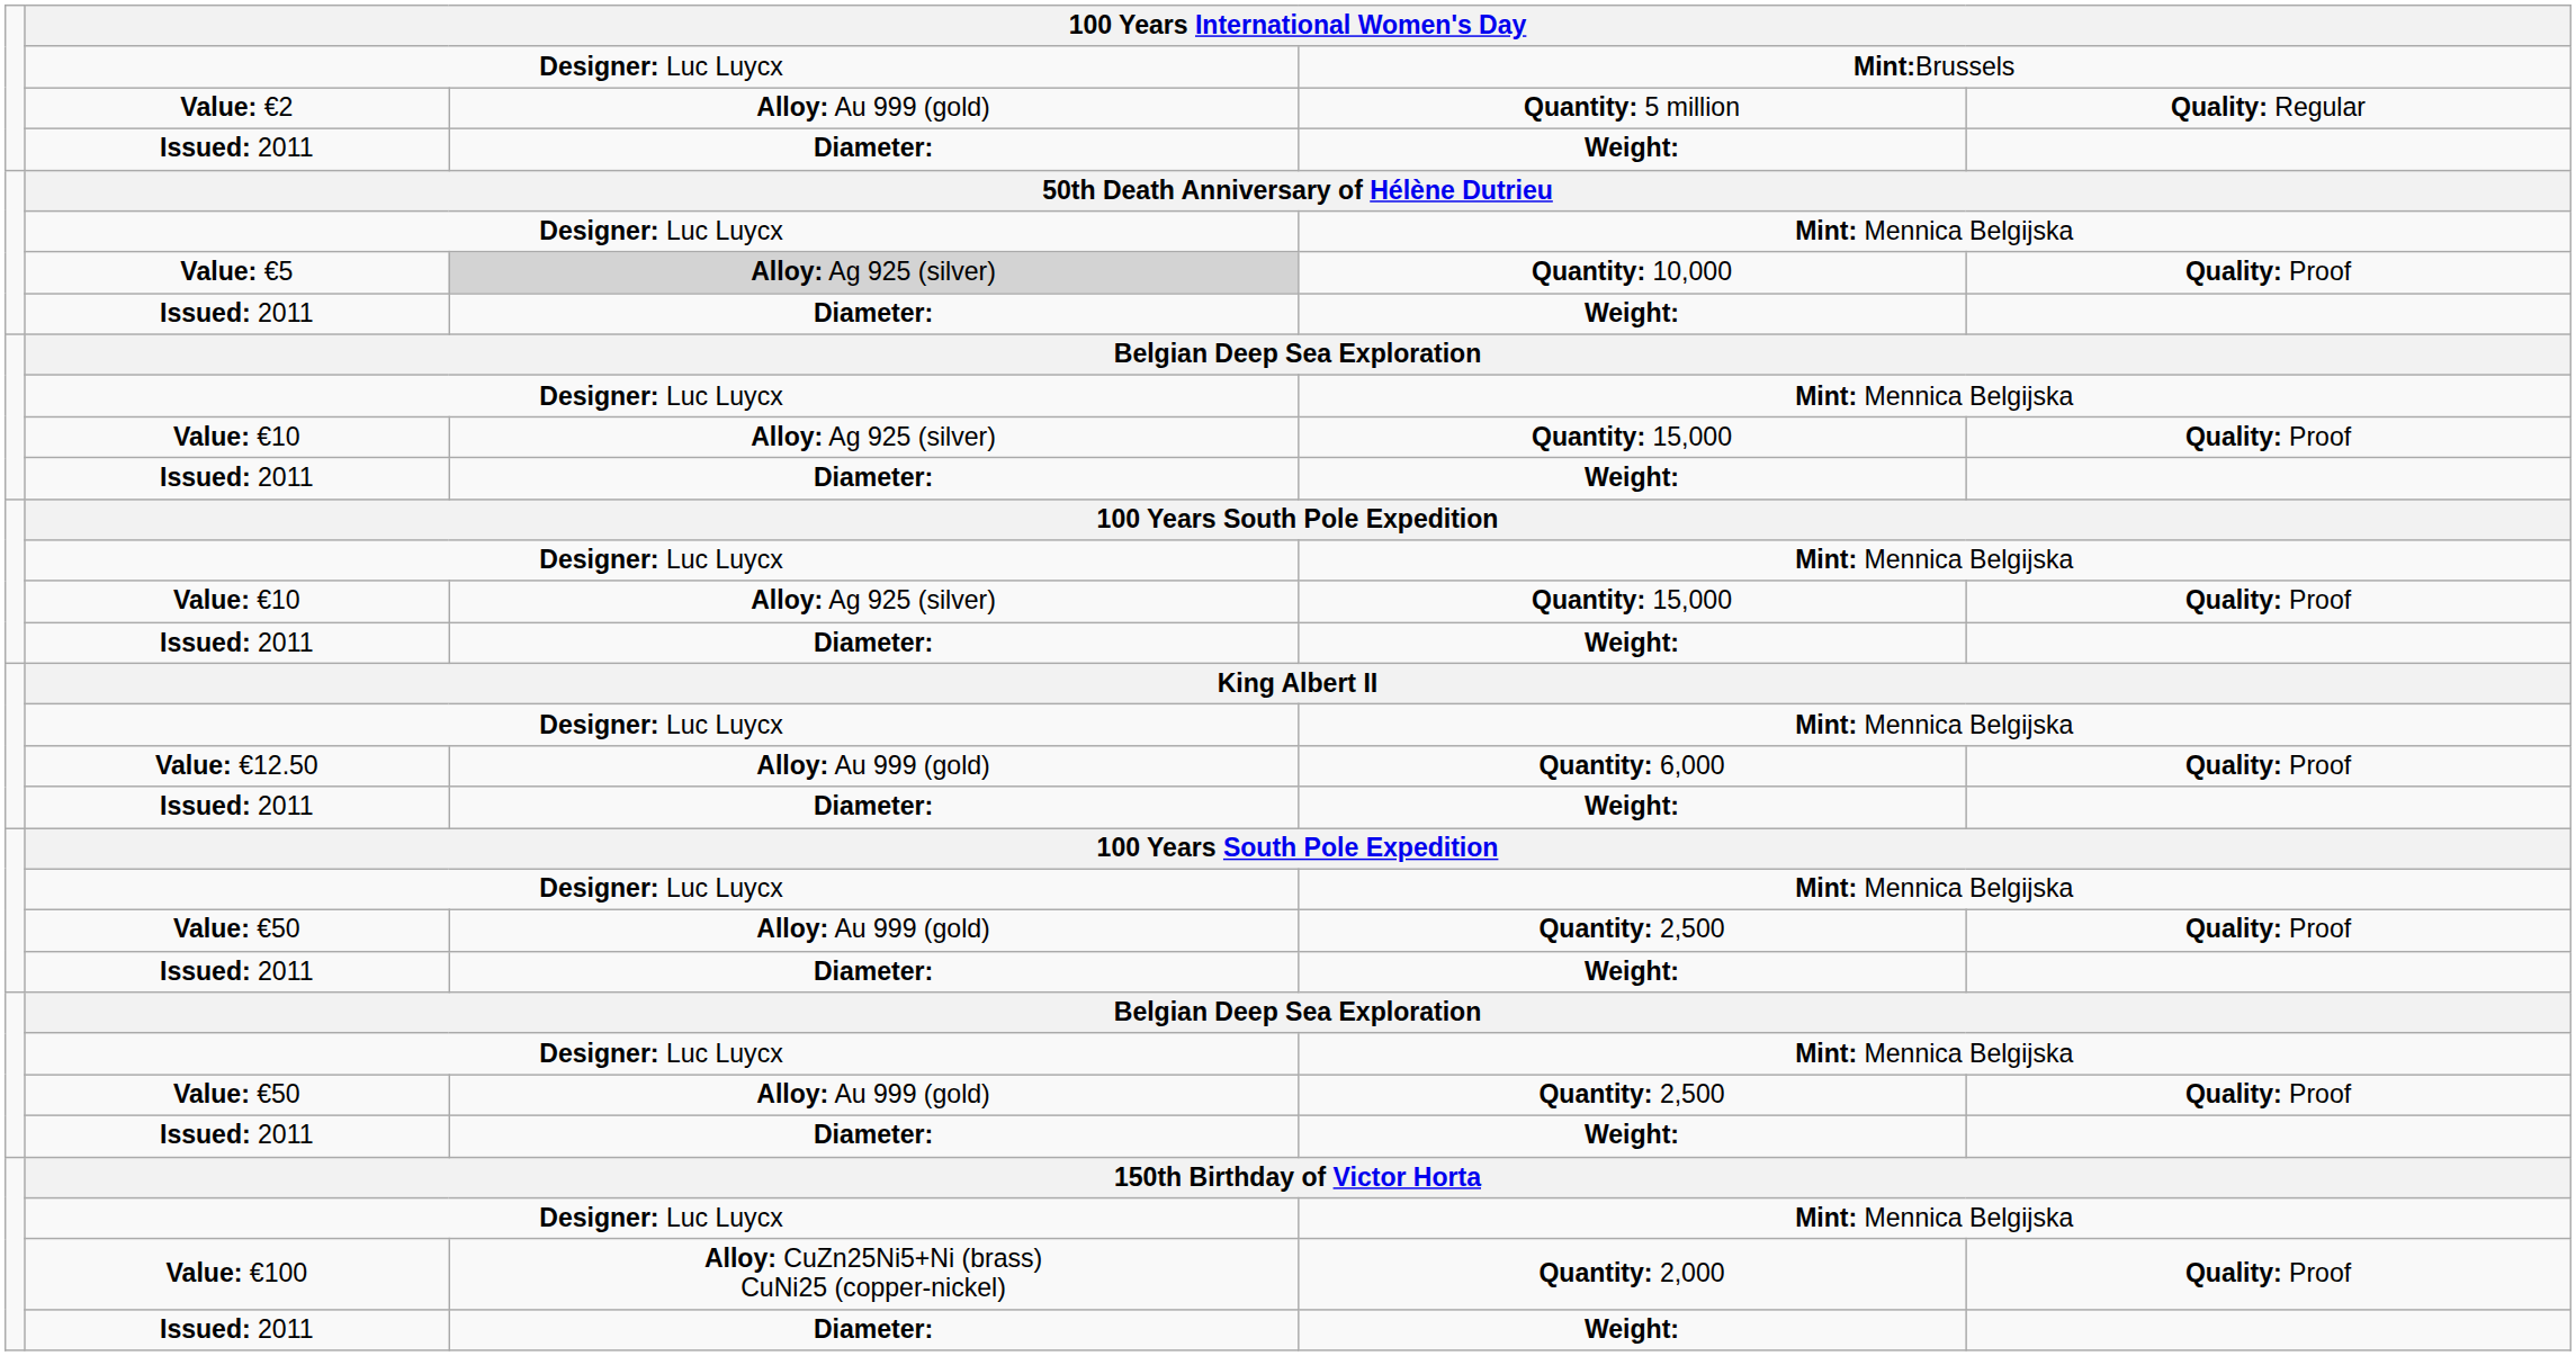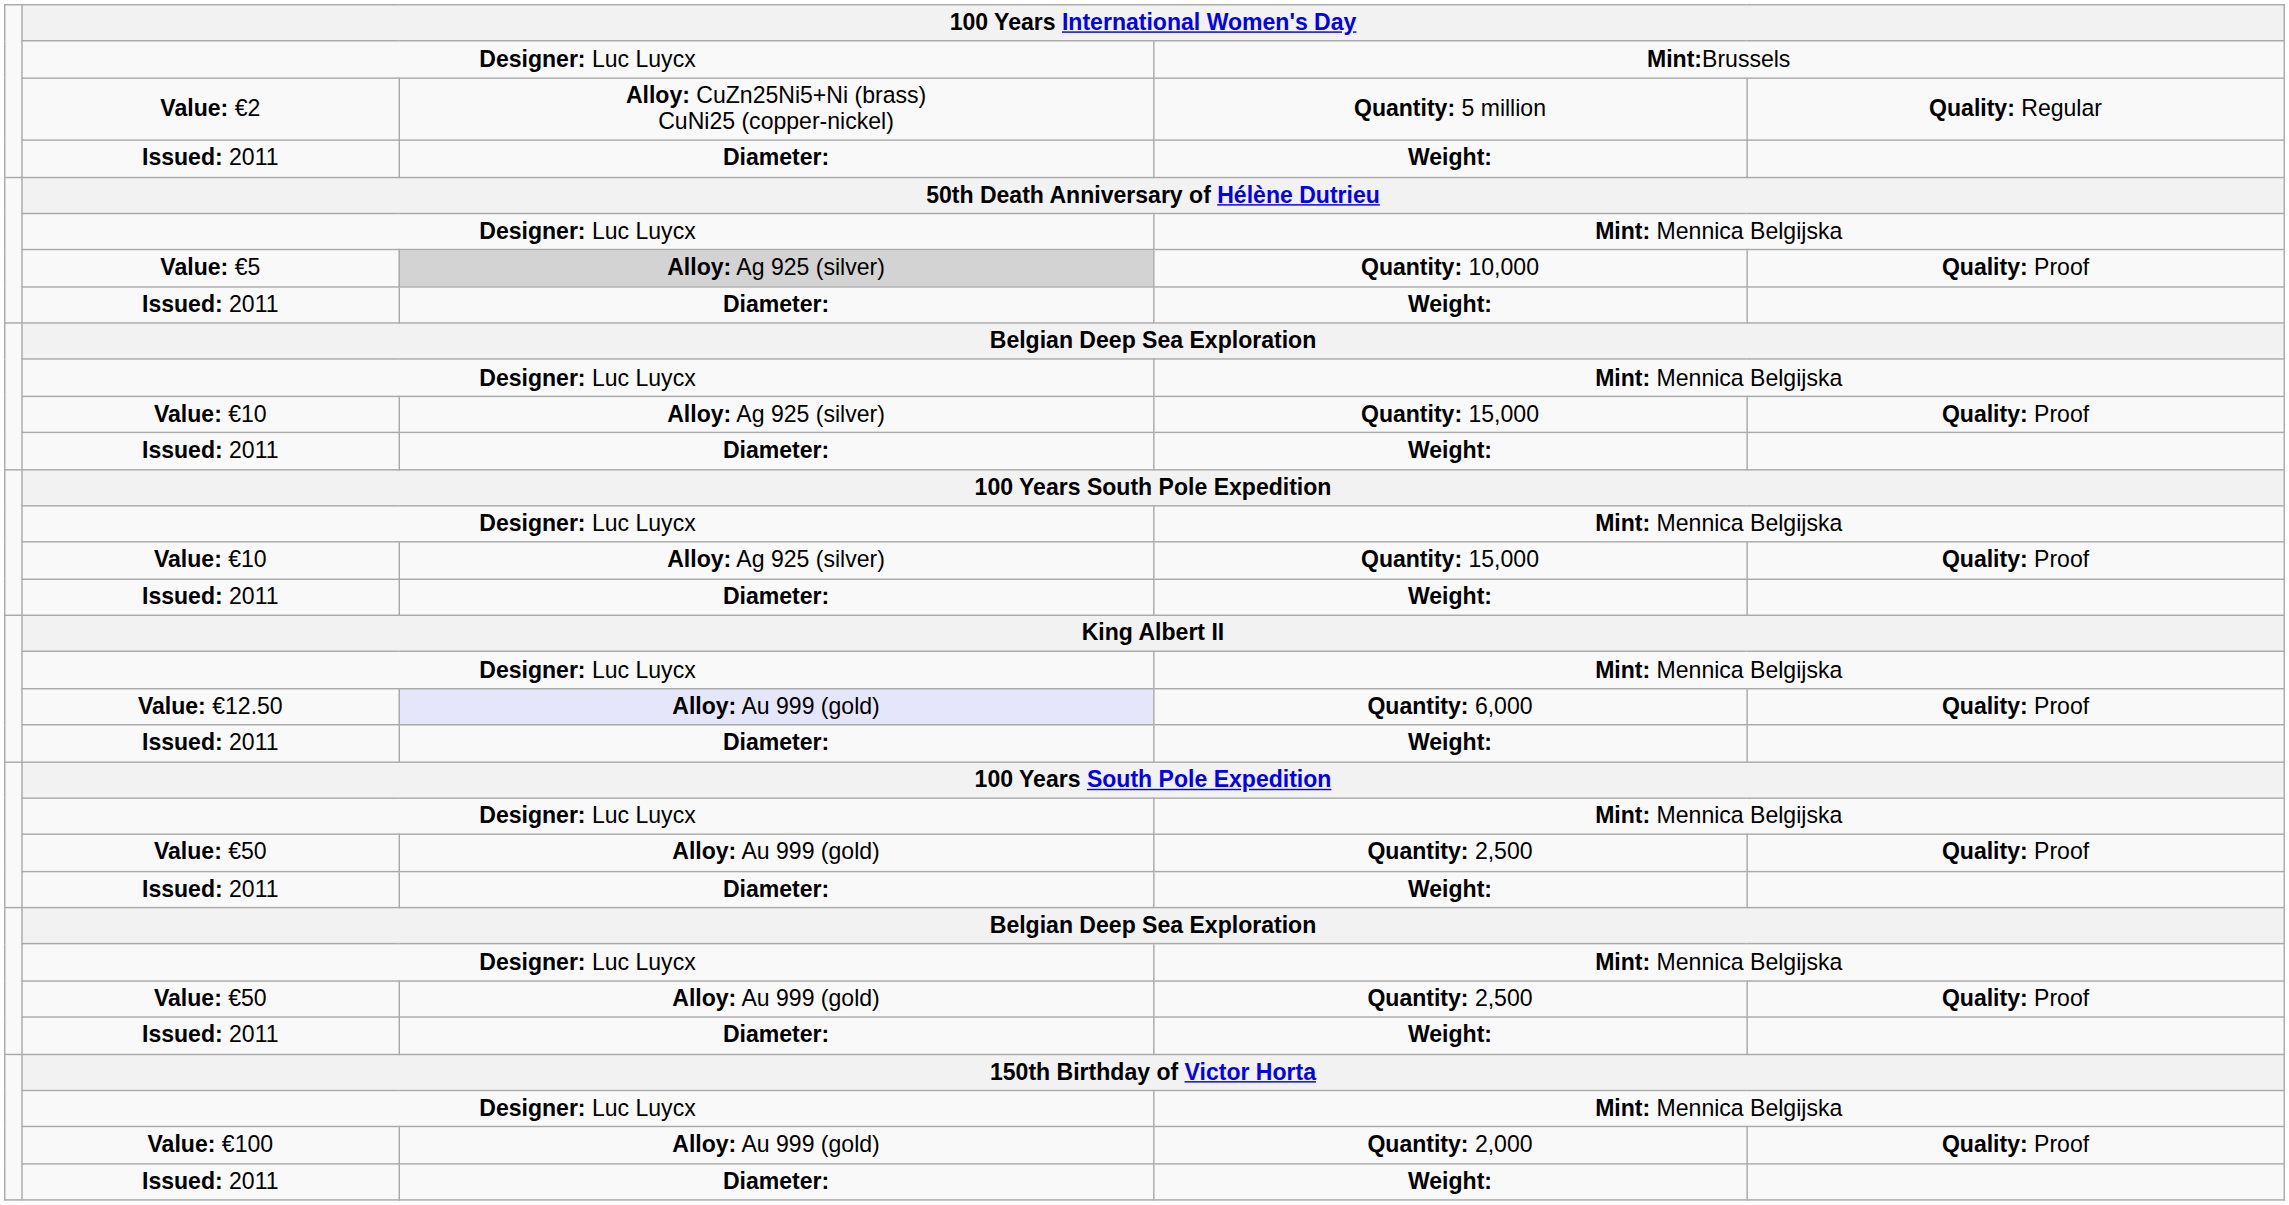 <table class="wikitable" style="width:100%;">
 <tr>
 <td rowspan="4"> </td>
 <th scope=col colspan="4"  style="text-align:center">100 Years <a href='#'>International Women's Day</a></th>
 </tr>
 <tr style="text-align:center;">
 <td colspan="2"  style="width:50%; "><strong>Designer:</strong> Luc Luycx</td>
 <td colspan="2"  style="width:50%; "><strong>Mint:</strong>Brussels</td>
 </tr>
 <tr>
 <td align=center><strong>Value:</strong> €2</td>
-<td align=center><strong>Alloy:</strong> Au 999 (gold)</td>
+<td align=center><strong>Alloy:</strong> CuZn25Ni5+Ni (brass)<br>CuNi25 (copper-nickel)</td>
 <td align=center><strong>Quantity:</strong> 5 million</td>
 <td align=center><strong>Quality:</strong> Regular</td>
 </tr>
 <tr>
 <td align=center><strong>Issued:</strong> 2011</td>
 <td align=center><strong>Diameter:</strong> </td>
 <td align=center><strong>Weight:</strong> </td>
 <td align=center></td>
 </tr>
 <tr>
 <td rowspan="4"  style="width:330px; white-space:nowrap;"> </td>
 <th scope=col colspan="4"  style="text-align:center">50th Death Anniversary of <a href='#'>Hélène Dutrieu</a></th>
 </tr>
 <tr style="text-align:center;">
 <td colspan="2"  style="width:50%; "><strong>Designer:</strong> Luc Luycx</td>
 <td colspan="2"  style="width:50%; "><strong>Mint:</strong> Mennica Belgijska</td>
 </tr>
 <tr>
 <td align=center><strong>Value:</strong> €5</td>
 <td align=center style="background: lightgrey;"><strong>Alloy:</strong> Ag 925 (silver)</td>
 <td align=center><strong>Quantity:</strong> 10,000</td>
 <td align=center><strong>Quality:</strong> Proof</td>
 </tr>
 <tr>
 <td align=center><strong>Issued:</strong> 2011</td>
 <td align=center><strong>Diameter:</strong> </td>
 <td align=center><strong>Weight:</strong> </td>
 <td align=center></td>
 </tr>
 <tr>
 <td rowspan="4"  style="width:330px; white-space:nowrap;"> </td>
 <th scope=col colspan="4"  style="text-align:center">Belgian Deep Sea Exploration</th>
 </tr>
 <tr style="text-align:center;">
 <td colspan="2"  style="width:50%; "><strong>Designer:</strong> Luc Luycx</td>
 <td colspan="2"  style="width:50%; "><strong>Mint:</strong> Mennica Belgijska</td>
 </tr>
 <tr>
 <td align=center><strong>Value:</strong> €10</td>
 <td align=center><strong>Alloy:</strong> Ag 925 (silver)</td>
 <td align=center><strong>Quantity:</strong> 15,000</td>
 <td align=center><strong>Quality:</strong> Proof</td>
 </tr>
 <tr>
 <td align=center><strong>Issued:</strong> 2011</td>
 <td align=center><strong>Diameter:</strong> </td>
 <td align=center><strong>Weight:</strong> </td>
 <td align=center></td>
 </tr>
 <tr>
 <td rowspan="4"  style="width:330px; white-space:nowrap;"> </td>
 <th scope=col colspan="4"  style="text-align:center">100 Years South Pole Expedition</th>
 </tr>
 <tr style="text-align:center;">
 <td colspan="2"  style="width:50%; "><strong>Designer:</strong> Luc Luycx</td>
 <td colspan="2"  style="width:50%; "><strong>Mint:</strong> Mennica Belgijska</td>
 </tr>
 <tr>
 <td align=center><strong>Value:</strong> €10</td>
 <td align=center><strong>Alloy:</strong> Ag 925 (silver)</td>
 <td align=center><strong>Quantity:</strong> 15,000</td>
 <td align=center><strong>Quality:</strong> Proof</td>
 </tr>
 <tr>
 <td align=center><strong>Issued:</strong> 2011</td>
 <td align=center><strong>Diameter:</strong> </td>
 <td align=center><strong>Weight:</strong> </td>
 <td align=center></td>
 </tr>
 <tr>
 <td rowspan="4"  style="width:330px; white-space:nowrap;"> </td>
 <th scope=col colspan="4"  style="text-align:center">King Albert II</th>
 </tr>
 <tr style="text-align:center;">
 <td colspan="2"  style="width:50%; "><strong>Designer:</strong> Luc Luycx</td>
 <td colspan="2"  style="width:50%; "><strong>Mint:</strong> Mennica Belgijska</td>
 </tr>
 <tr>
 <td align=center><strong>Value:</strong> €12.50</td>
-<td align=center><strong>Alloy:</strong> Au 999 (gold)</td>
+<td align=center style="background: lavender;"><strong>Alloy:</strong> Au 999 (gold)</td>
 <td align=center><strong>Quantity:</strong> 6,000</td>
 <td align=center><strong>Quality:</strong> Proof</td>
 </tr>
 <tr>
 <td align=center><strong>Issued:</strong> 2011</td>
 <td align=center><strong>Diameter:</strong> </td>
 <td align=center><strong>Weight:</strong> </td>
 <td align=center></td>
 </tr>
 <tr>
 <td rowspan="4"  style="width:330px; white-space:nowrap;"> </td>
 <th scope=col colspan="4"  style="text-align:center">100 Years <a href='#'>South Pole Expedition</a></th>
 </tr>
 <tr style="text-align:center;">
 <td colspan="2"  style="width:50%; "><strong>Designer:</strong> Luc Luycx</td>
 <td colspan="2"  style="width:50%; "><strong>Mint:</strong> Mennica Belgijska</td>
 </tr>
 <tr>
 <td align=center><strong>Value:</strong> €50</td>
 <td align=center><strong>Alloy:</strong> Au 999 (gold)</td>
 <td align=center><strong>Quantity:</strong> 2,500</td>
 <td align=center><strong>Quality:</strong> Proof</td>
 </tr>
 <tr>
 <td align=center><strong>Issued:</strong> 2011</td>
 <td align=center><strong>Diameter:</strong> </td>
 <td align=center><strong>Weight:</strong> </td>
 <td align=center></td>
 </tr>
 <tr>
 <td rowspan="4"  style="width:330px; white-space:nowrap;"> </td>
 <th scope=col colspan="4"  style="text-align:center">Belgian Deep Sea Exploration</th>
 </tr>
 <tr style="text-align:center;">
 <td colspan="2"  style="width:50%; "><strong>Designer:</strong> Luc Luycx</td>
 <td colspan="2"  style="width:50%; "><strong>Mint:</strong> Mennica Belgijska</td>
 </tr>
 <tr>
 <td align=center><strong>Value:</strong> €50</td>
 <td align=center><strong>Alloy:</strong> Au 999 (gold)</td>
 <td align=center><strong>Quantity:</strong> 2,500</td>
 <td align=center><strong>Quality:</strong> Proof</td>
 </tr>
 <tr>
 <td align=center><strong>Issued:</strong> 2011</td>
 <td align=center><strong>Diameter:</strong> </td>
 <td align=center><strong>Weight:</strong> </td>
 <td align=center></td>
 </tr>
 <tr>
 <td rowspan="4"  style="width:330px; white-space:nowrap;"> </td>
 <th scope=col colspan="4"  style="text-align:center">150th Birthday of <a href='#'>Victor Horta</a></th>
 </tr>
 <tr style="text-align:center;">
 <td colspan="2"  style="width:50%; "><strong>Designer:</strong> Luc Luycx</td>
 <td colspan="2"  style="width:50%; "><strong>Mint:</strong> Mennica Belgijska</td>
 </tr>
 <tr>
 <td align=center><strong>Value:</strong> €100</td>
-<td align=center><strong>Alloy:</strong> CuZn25Ni5+Ni (brass)<br>CuNi25 (copper-nickel)</td>
+<td align=center><strong>Alloy:</strong> Au 999 (gold)</td>
 <td align=center><strong>Quantity:</strong> 2,000</td>
 <td align=center><strong>Quality:</strong> Proof</td>
 </tr>
 <tr>
 <td align=center><strong>Issued:</strong> 2011</td>
 <td align=center><strong>Diameter:</strong> </td>
 <td align=center><strong>Weight:</strong> </td>
 <td align=center></td>
 </tr>
 </table>
